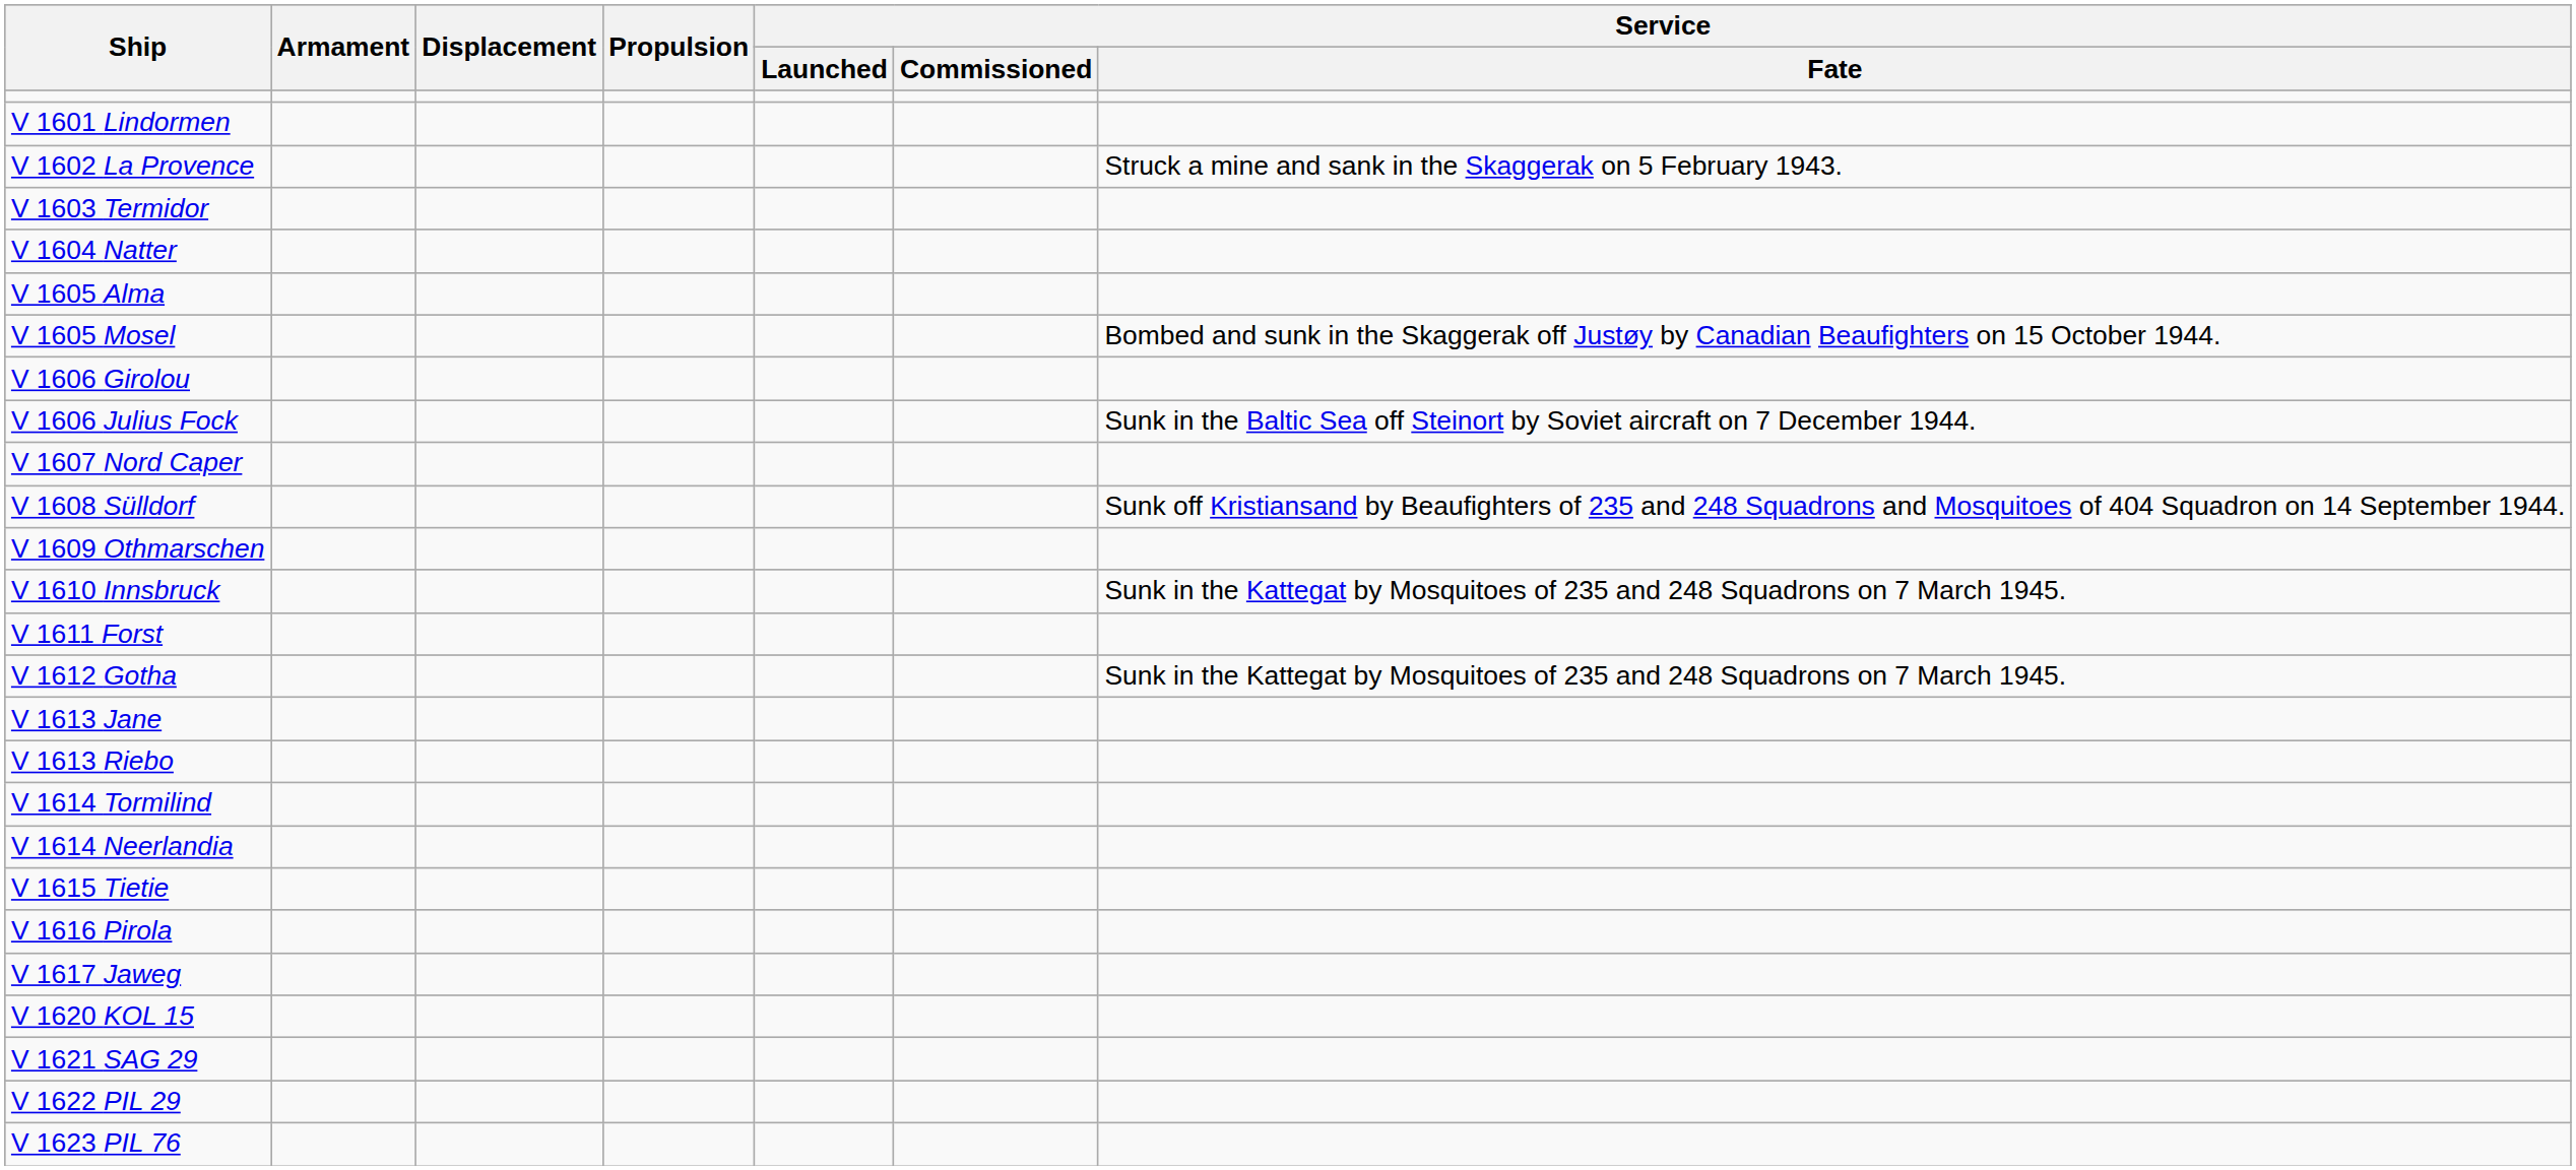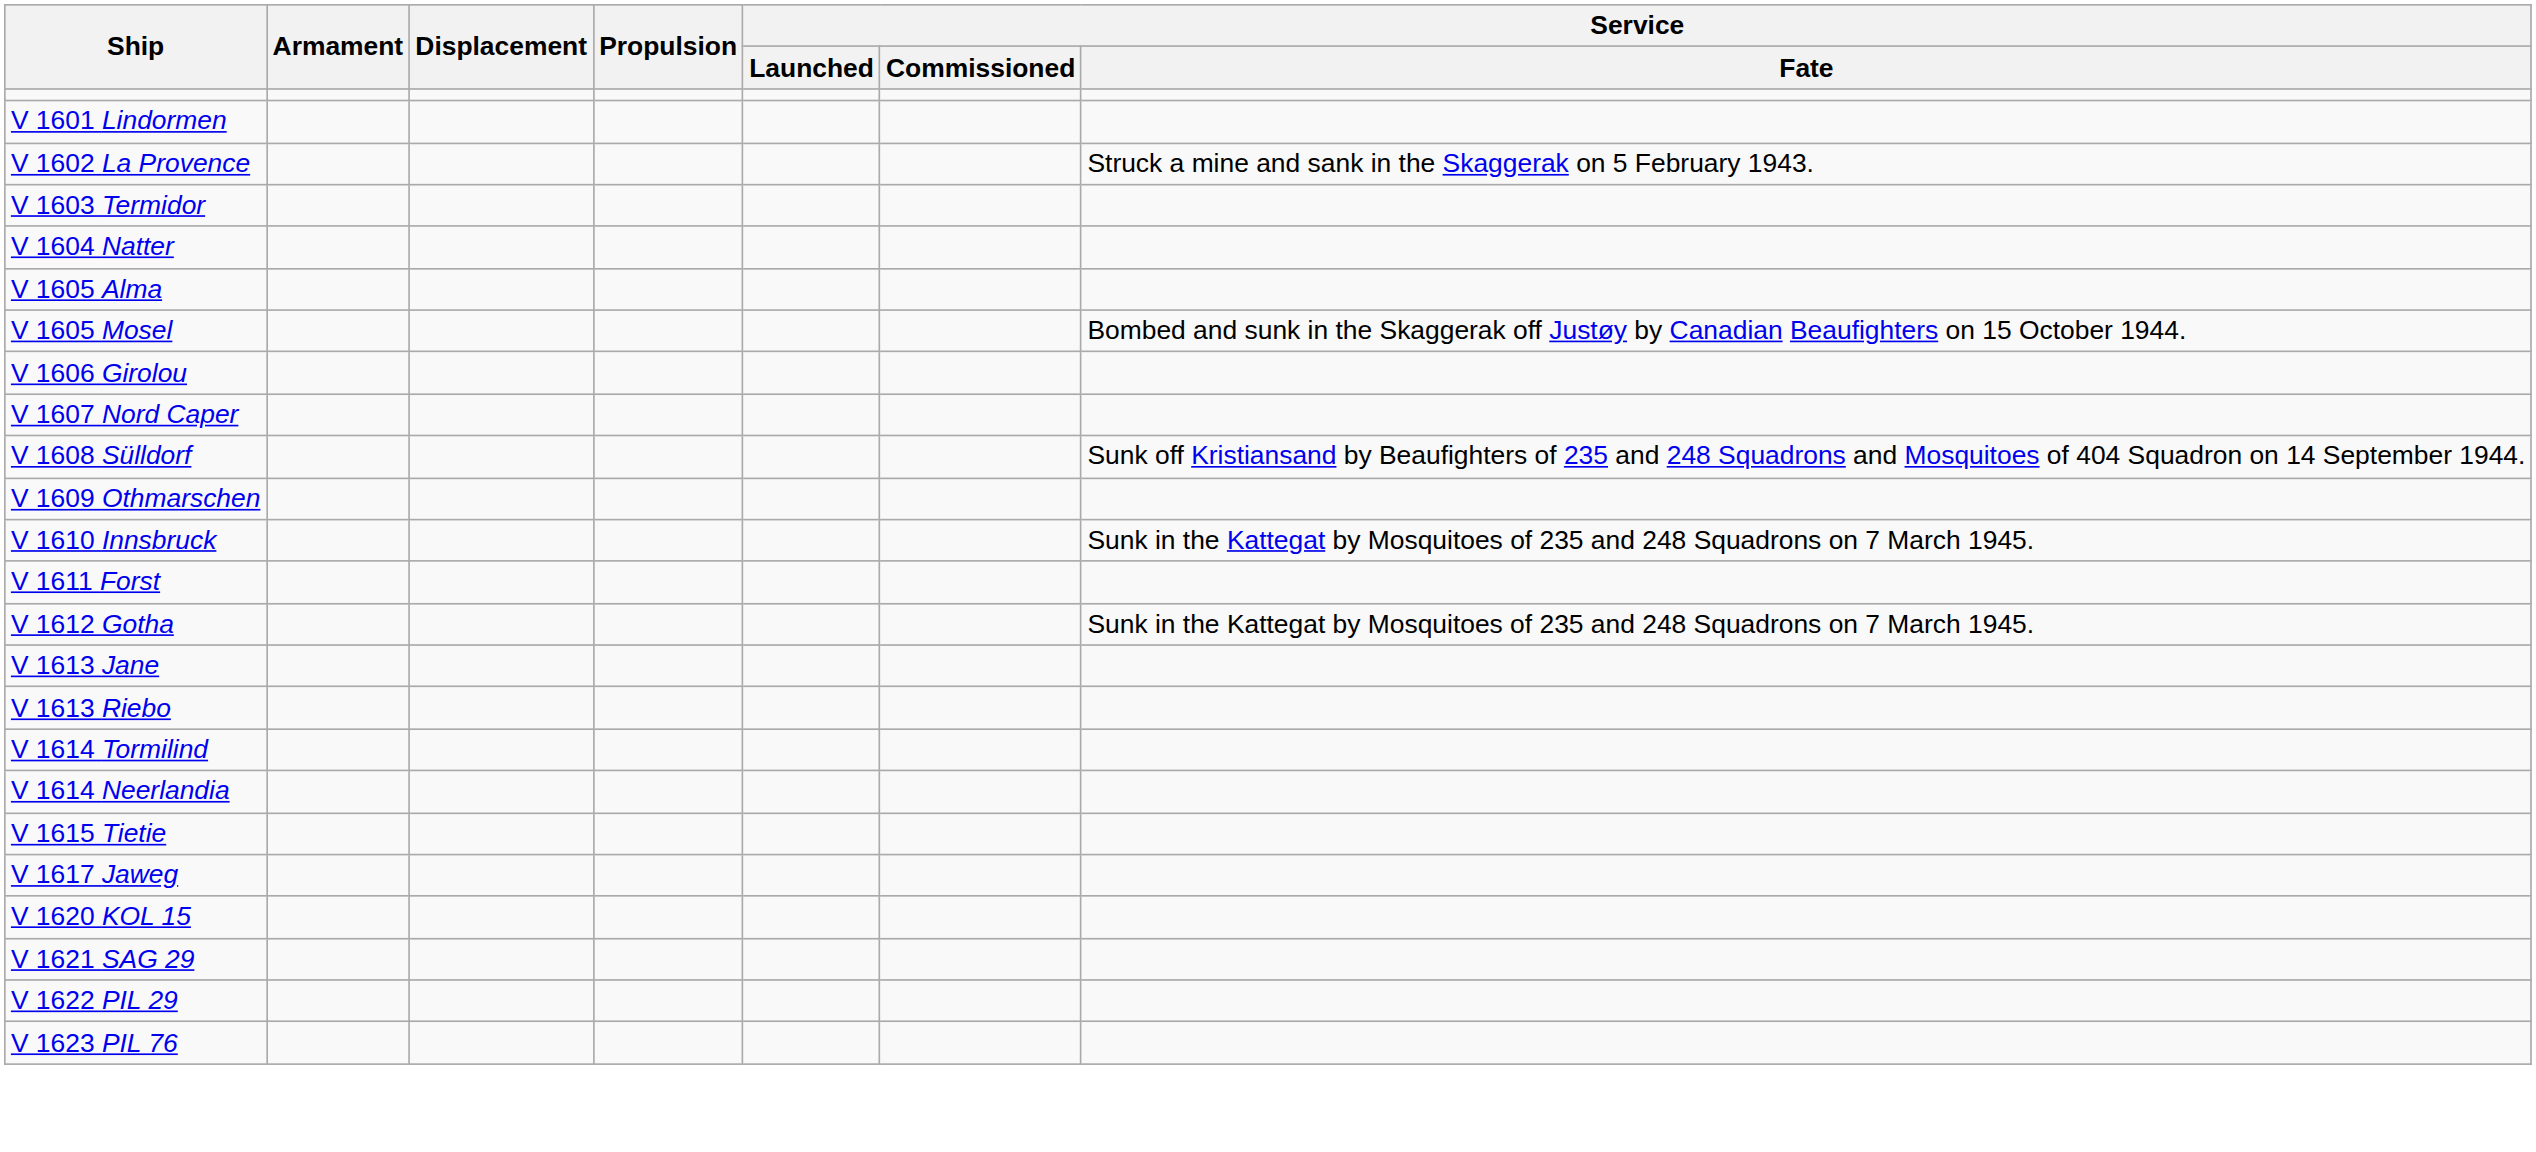 <table class="wikitable">
 <tr>
 <th rowspan="2">Ship</th>
 <th rowspan="2">Armament</th>
 <th rowspan="2">Displacement</th>
 <th rowspan="2">Propulsion</th>
 <th colspan="3">Service</th>
 </tr>
 <tr>
 <th>Launched</th>
 <th>Commissioned</th>
 <th>Fate</th>
 </tr>
 <tr>
 <td></td>
 <td></td>
 <td></td>
 <td></td>
 <td></td>
 <td></td>
 <td></td>
 </tr>
 <tr>
 <td><a href='#'>V 1601 <em>Lindormen</em></a></td>
 <td></td>
 <td></td>
 <td></td>
 <td></td>
 <td></td>
 <td></td>
 </tr>
 <tr>
 <td><a href='#'>V 1602 <em>La Provence</em></a></td>
 <td></td>
 <td></td>
 <td></td>
 <td></td>
 <td></td>
 <td>Struck a mine and sank in the <a href='#'>Skaggerak</a> on 5 February 1943.</td>
 </tr>
 <tr>
 <td><a href='#'>V 1603 <em>Termidor</em></a></td>
 <td></td>
 <td></td>
 <td></td>
 <td></td>
 <td></td>
 <td></td>
 </tr>
 <tr>
 <td><a href='#'>V 1604 <em>Natter</em></a></td>
 <td></td>
 <td></td>
 <td></td>
 <td></td>
 <td></td>
 <td></td>
 </tr>
 <tr>
 <td><a href='#'>V 1605 <em>Alma</em></a></td>
 <td></td>
 <td></td>
 <td></td>
 <td></td>
 <td></td>
 <td></td>
 </tr>
 <tr>
 <td><a href='#'>V 1605 <em>Mosel</em></a></td>
 <td></td>
 <td></td>
 <td></td>
 <td></td>
 <td></td>
 <td>Bombed and sunk in the Skaggerak off <a href='#'>Justøy</a> by <a href='#'>Canadian</a> <a href='#'>Beaufighters</a> on 15 October 1944.</td>
 </tr>
 <tr>
 <td><a href='#'>V 1606 <em>Girolou</em></a></td>
 <td></td>
 <td></td>
 <td></td>
 <td></td>
 <td></td>
 <td></td>
-</tr>
-<tr>
-<td><a href='#'>V 1606 <em>Julius Fock</em></a></td>
-<td></td>
-<td></td>
-<td></td>
-<td></td>
-<td></td>
-<td>Sunk in the <a href='#'>Baltic Sea</a> off <a href='#'>Steinort</a> by Soviet aircraft on 7 December 1944.</td>
 </tr>
 <tr>
 <td><a href='#'>V 1607 <em>Nord Caper</em></a></td>
 <td></td>
 <td></td>
 <td></td>
 <td></td>
 <td></td>
 <td></td>
 </tr>
 <tr>
 <td><a href='#'>V 1608 <em>Sülldorf</em></a></td>
 <td></td>
 <td></td>
 <td></td>
 <td></td>
 <td></td>
 <td>Sunk off <a href='#'>Kristiansand</a> by Beaufighters of <a href='#'>235</a> and <a href='#'>248 Squadrons</a> and <a href='#'>Mosquitoes</a> of 404 Squadron on 14 September 1944.</td>
 </tr>
 <tr>
 <td><a href='#'>V 1609 <em>Othmarschen</em></a></td>
 <td></td>
 <td></td>
 <td></td>
 <td></td>
 <td></td>
 <td></td>
 </tr>
 <tr>
 <td><a href='#'>V 1610 <em>Innsbruck</em></a></td>
 <td></td>
 <td></td>
 <td></td>
 <td></td>
 <td></td>
 <td>Sunk in the <a href='#'>Kattegat</a> by Mosquitoes of 235 and 248 Squadrons on 7 March 1945.</td>
 </tr>
 <tr>
 <td><a href='#'>V 1611 <em>Forst</em></a></td>
 <td></td>
 <td></td>
 <td></td>
 <td></td>
 <td></td>
 <td></td>
 </tr>
 <tr>
 <td><a href='#'>V 1612 <em>Gotha</em></a></td>
 <td></td>
 <td></td>
 <td></td>
 <td></td>
 <td></td>
 <td>Sunk in the Kattegat by Mosquitoes of 235 and 248 Squadrons on 7 March 1945.</td>
 </tr>
 <tr>
 <td><a href='#'>V 1613 <em>Jane</em></a></td>
 <td></td>
 <td></td>
 <td></td>
 <td></td>
 <td></td>
 <td></td>
 </tr>
 <tr>
 <td><a href='#'>V 1613 <em>Riebo</em></a></td>
 <td></td>
 <td></td>
 <td></td>
 <td></td>
 <td></td>
 <td></td>
 </tr>
 <tr>
 <td><a href='#'>V 1614 <em>Tormilind</em></a></td>
 <td></td>
 <td></td>
 <td></td>
 <td></td>
 <td></td>
 <td></td>
 </tr>
 <tr>
 <td><a href='#'>V 1614 <em>Neerlandia</em></a></td>
 <td></td>
 <td></td>
 <td></td>
 <td></td>
 <td></td>
 <td></td>
 </tr>
 <tr>
 <td><a href='#'>V 1615 <em>Tietie</em></a></td>
 <td></td>
 <td></td>
 <td></td>
 <td></td>
 <td></td>
 <td></td>
 </tr>
 <tr>
-<td><a href='#'>V 1616 <em>Pirola</em></a></td>
-<td></td>
-<td></td>
-<td></td>
-<td></td>
-<td></td>
-<td></td>
-</tr>
-<tr>
 <td><a href='#'>V 1617 <em>Jaweg</em></a></td>
 <td></td>
 <td></td>
 <td></td>
 <td></td>
 <td></td>
 <td></td>
 </tr>
 <tr>
 <td><a href='#'>V 1620 <em>KOL 15</em></a></td>
 <td></td>
 <td></td>
 <td></td>
 <td></td>
 <td></td>
 <td></td>
 </tr>
 <tr>
 <td><a href='#'>V 1621 <em>SAG 29</em></a></td>
 <td></td>
 <td></td>
 <td></td>
 <td></td>
 <td></td>
 <td></td>
 </tr>
 <tr>
 <td><a href='#'>V 1622 <em>PIL 29</em></a></td>
 <td></td>
 <td></td>
 <td></td>
 <td></td>
 <td></td>
 <td></td>
 </tr>
 <tr>
 <td><a href='#'>V 1623 <em>PIL 76</em></a></td>
 <td></td>
 <td></td>
 <td></td>
 <td></td>
 <td></td>
 <td></td>
 </tr>
 </table>
